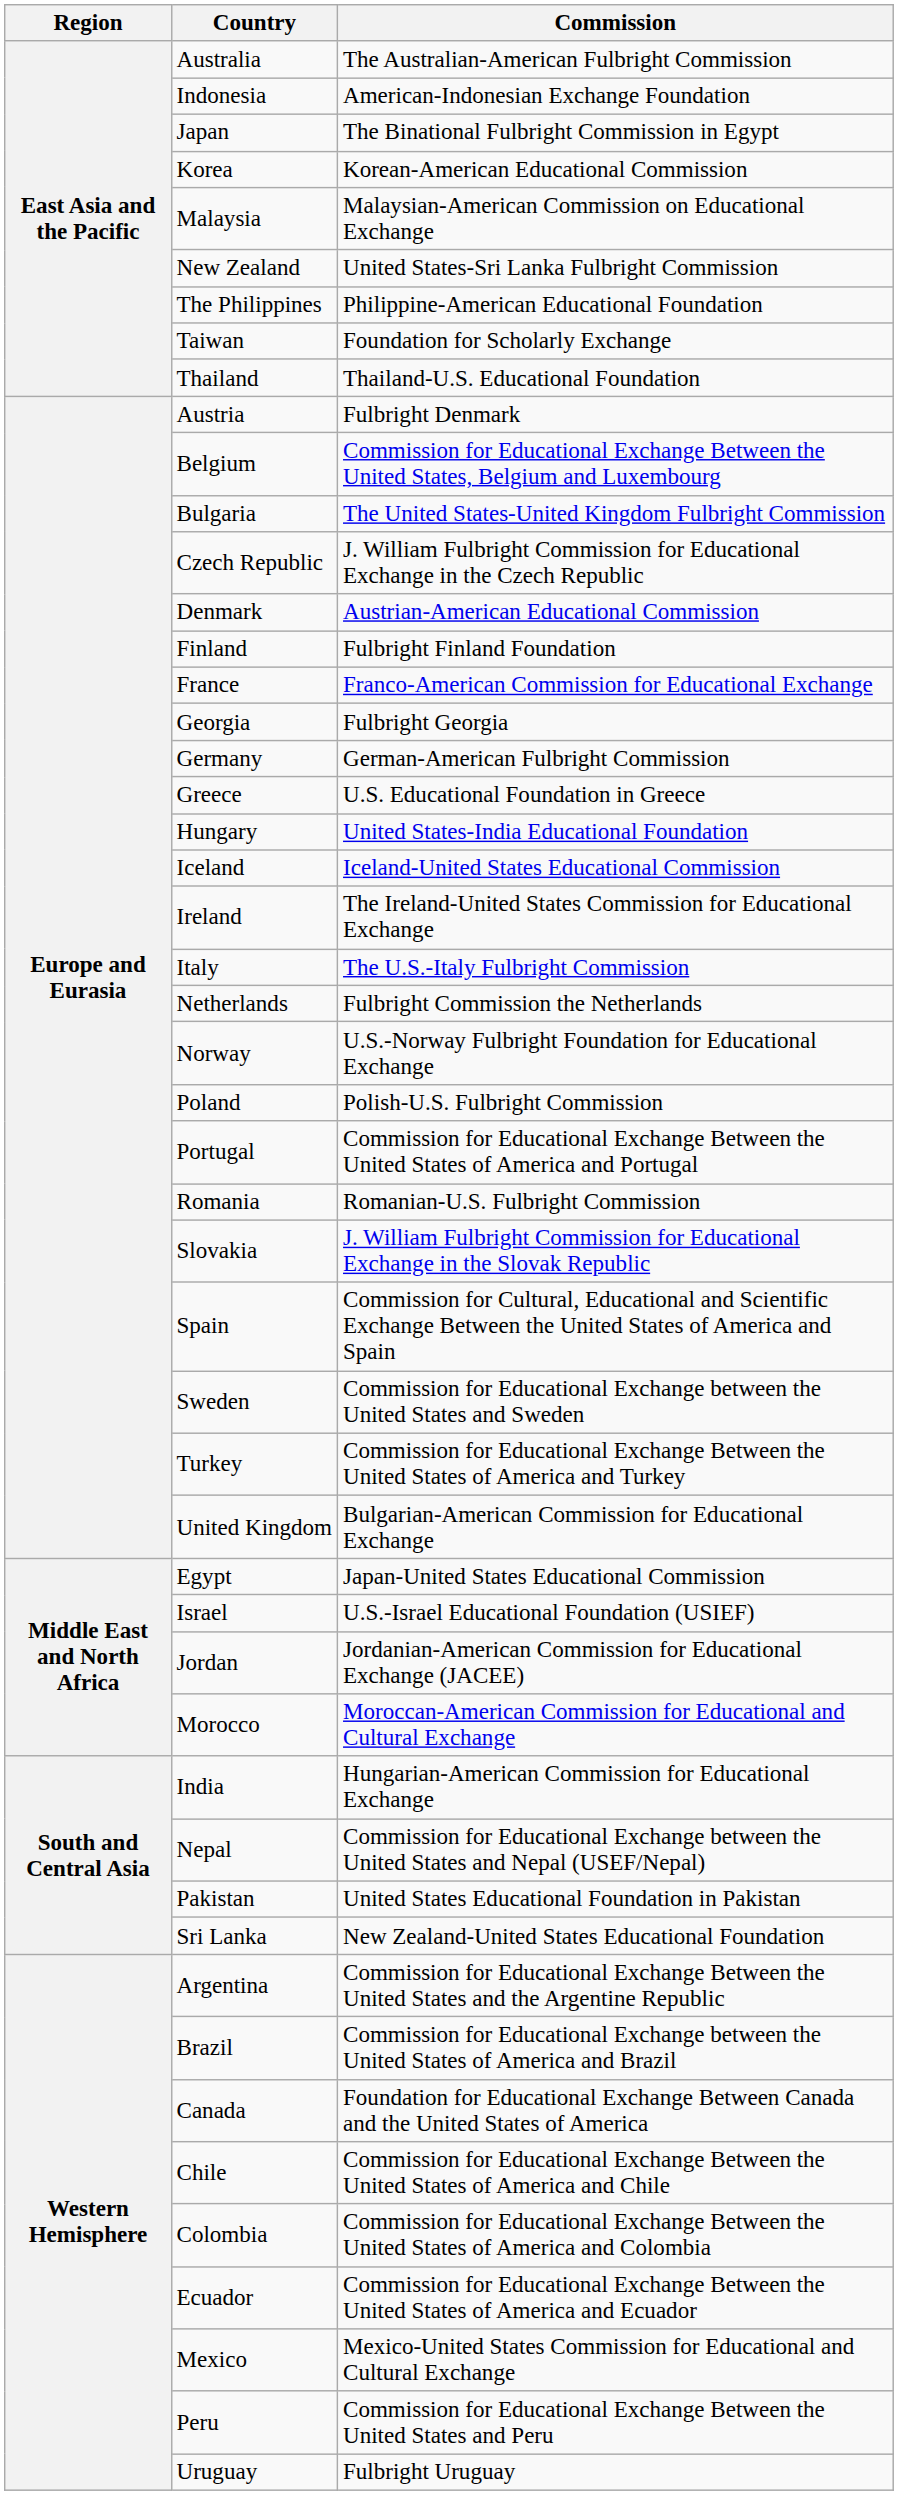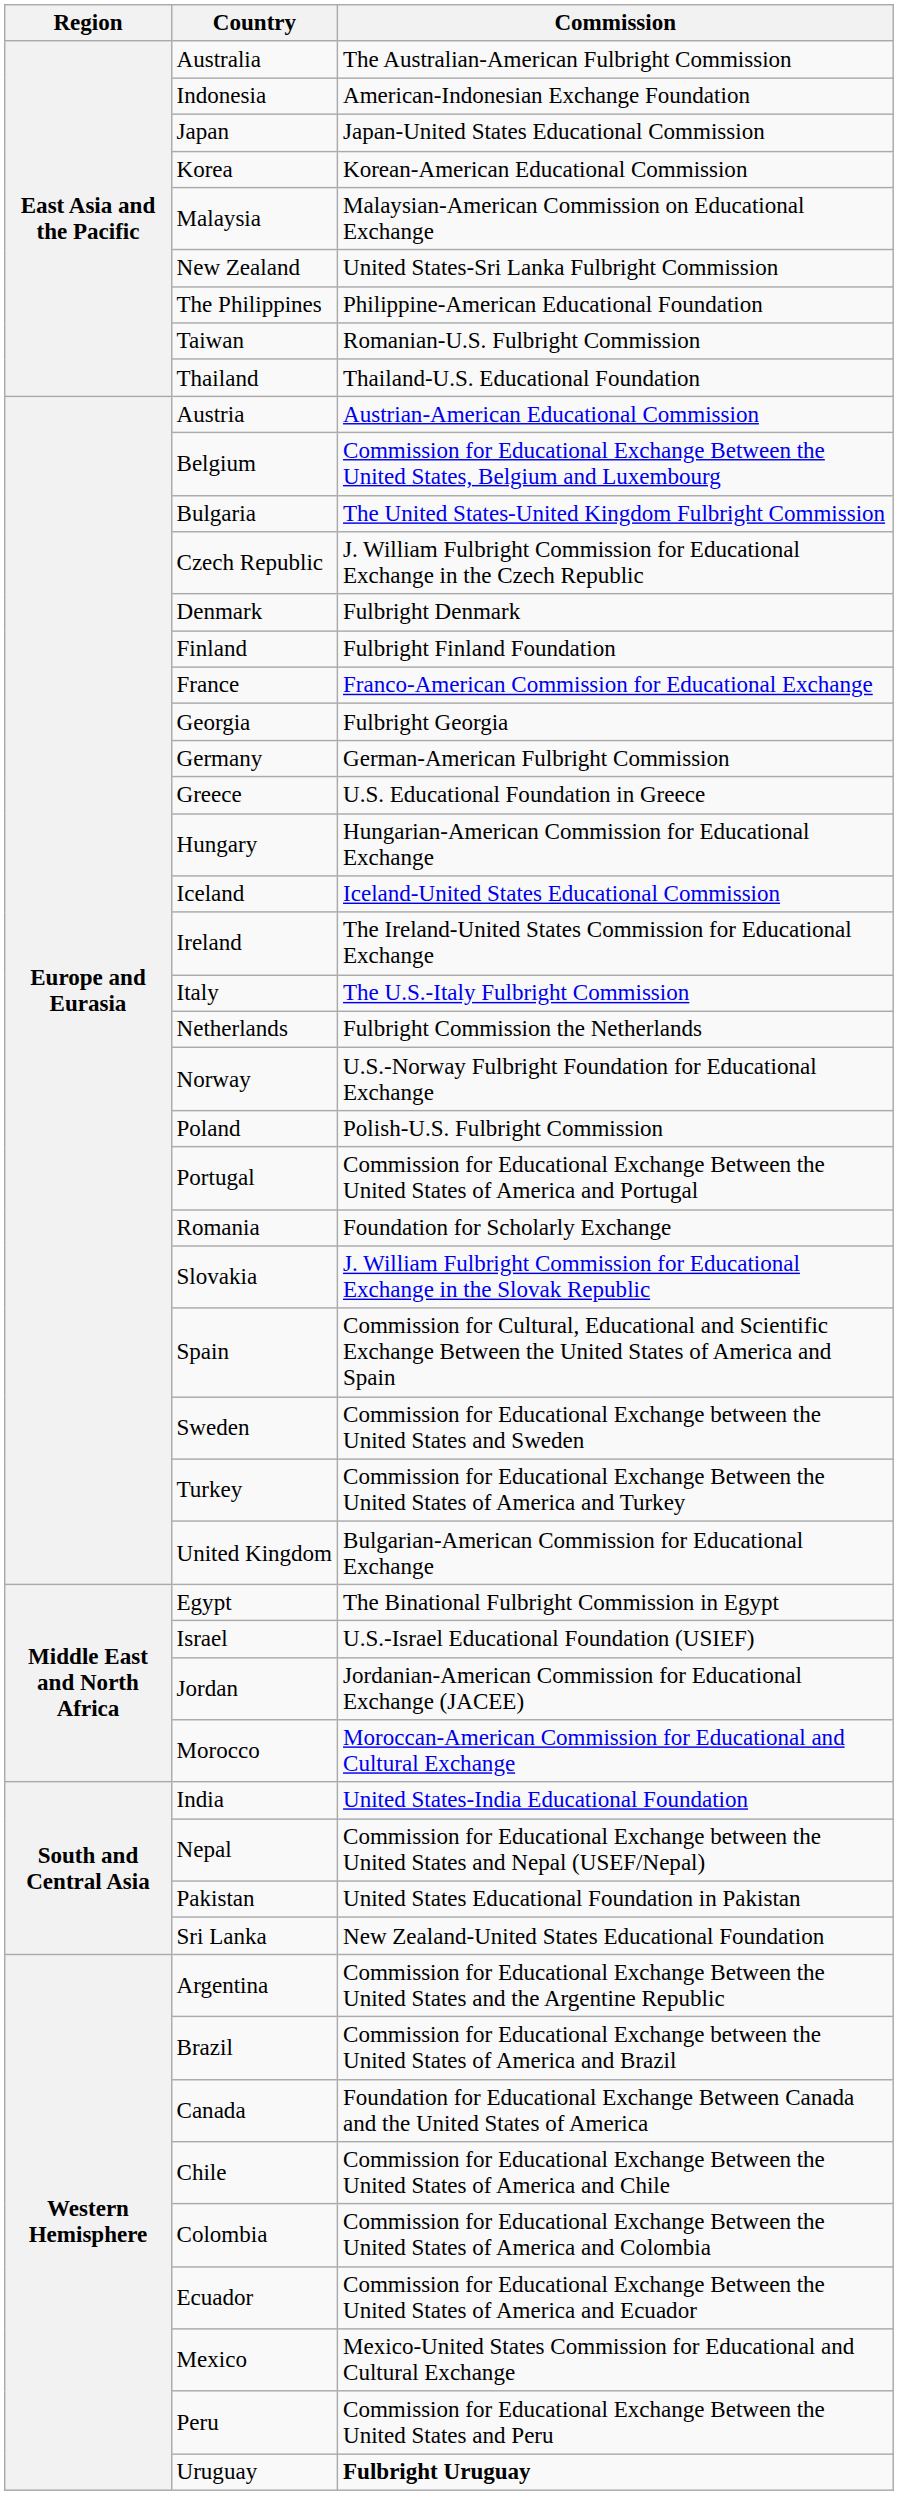 <table class="wikitable sortable plainrowheaders" style="width:99%;">
 <tr>
 <th scope="col" style="width:15%;">Region</th>
 <th scope="col" style="width:15%;">Country</th>
 <th scope="col" style="width:50%;">Commission</th>
 </tr>
 <tr>
 <th scope="row" rowspan="9">East Asia and the Pacific</th>
 <td>Australia</td>
 <td>The Australian-American Fulbright Commission</td>
 </tr>
 <tr>
 <td>Indonesia</td>
 <td>American-Indonesian Exchange Foundation</td>
 </tr>
 <tr>
 <td>Japan</td>
-<td>The Binational Fulbright Commission in Egypt</td>
+<td>Japan-United States Educational Commission</td>
 </tr>
 <tr>
 <td>Korea</td>
 <td>Korean-American Educational Commission</td>
 </tr>
 <tr>
 <td>Malaysia</td>
 <td>Malaysian-American Commission on Educational Exchange</td>
 </tr>
 <tr>
 <td>New Zealand</td>
 <td>United States-Sri Lanka Fulbright Commission</td>
 </tr>
 <tr>
 <td>The Philippines</td>
 <td>Philippine-American Educational Foundation</td>
 </tr>
 <tr>
 <td>Taiwan</td>
-<td>Foundation for Scholarly Exchange</td>
+<td>Romanian-U.S. Fulbright Commission</td>
 </tr>
 <tr>
 <td>Thailand</td>
 <td>Thailand-U.S. Educational Foundation</td>
 </tr>
 <tr>
 <th rowspan="24" scope="row">Europe and Eurasia</th>
 <td>Austria</td>
-<td>Fulbright Denmark</td>
+<td><a href='#'>Austrian-American Educational Commission</a></td>
 </tr>
 <tr>
 <td>Belgium</td>
 <td><a href='#'>Commission for Educational Exchange Between the United States, Belgium and Luxembourg</a></td>
 </tr>
 <tr>
 <td>Bulgaria</td>
 <td><a href='#'>The United States-United Kingdom Fulbright Commission</a></td>
 </tr>
 <tr>
 <td>Czech Republic</td>
 <td>J. William Fulbright Commission for Educational Exchange in the Czech Republic</td>
 </tr>
 <tr>
 <td>Denmark</td>
-<td><a href='#'>Austrian-American Educational Commission</a></td>
+<td>Fulbright Denmark</td>
 </tr>
 <tr>
 <td>Finland</td>
 <td>Fulbright Finland Foundation</td>
 </tr>
 <tr>
 <td>France</td>
 <td><a href='#'>Franco-American Commission for Educational Exchange</a></td>
 </tr>
 <tr>
 <td>Georgia</td>
 <td>Fulbright Georgia</td>
 </tr>
 <tr>
 <td>Germany</td>
 <td>German-American Fulbright Commission</td>
 </tr>
 <tr>
 <td>Greece</td>
 <td>U.S. Educational Foundation in Greece</td>
 </tr>
 <tr>
 <td>Hungary</td>
-<td><a href='#'>United States-India Educational Foundation</a></td>
+<td>Hungarian-American Commission for Educational Exchange</td>
 </tr>
 <tr>
 <td>Iceland</td>
 <td><a href='#'>Iceland-United States Educational Commission</a></td>
 </tr>
 <tr>
 <td>Ireland</td>
 <td>The Ireland-United States Commission for Educational Exchange</td>
 </tr>
 <tr>
 <td>Italy</td>
 <td><a href='#'>The U.S.-Italy Fulbright Commission</a></td>
 </tr>
 <tr>
 <td>Netherlands</td>
 <td>Fulbright Commission the Netherlands</td>
 </tr>
 <tr>
 <td>Norway</td>
 <td>U.S.-Norway Fulbright Foundation for Educational Exchange</td>
 </tr>
 <tr>
 <td>Poland</td>
 <td>Polish-U.S. Fulbright Commission</td>
 </tr>
 <tr>
 <td>Portugal</td>
 <td>Commission for Educational Exchange Between the United States of America and Portugal</td>
 </tr>
 <tr>
 <td>Romania</td>
-<td>Romanian-U.S. Fulbright Commission</td>
+<td>Foundation for Scholarly Exchange</td>
 </tr>
 <tr>
 <td>Slovakia</td>
 <td><a href='#'>J. William Fulbright Commission for Educational Exchange in the Slovak Republic</a></td>
 </tr>
 <tr>
 <td>Spain</td>
 <td>Commission for Cultural, Educational and Scientific Exchange Between the United States of America and Spain</td>
 </tr>
 <tr>
 <td>Sweden</td>
 <td>Commission for Educational Exchange between the United States and Sweden</td>
 </tr>
 <tr>
 <td>Turkey</td>
 <td>Commission for Educational Exchange Between the United States of America and Turkey</td>
 </tr>
 <tr>
 <td>United Kingdom</td>
 <td>Bulgarian-American Commission for Educational Exchange</td>
 </tr>
 <tr>
 <th scope="row" rowspan="4">Middle East and North Africa</th>
 <td>Egypt</td>
-<td>Japan-United States Educational Commission</td>
+<td>The Binational Fulbright Commission in Egypt</td>
 </tr>
 <tr>
 <td>Israel</td>
 <td>U.S.-Israel Educational Foundation (USIEF)</td>
 </tr>
 <tr>
 <td>Jordan</td>
 <td>Jordanian-American Commission for Educational Exchange (JACEE)</td>
 </tr>
 <tr>
 <td>Morocco</td>
 <td><a href='#'>Moroccan-American Commission for Educational and Cultural Exchange</a></td>
 </tr>
 <tr>
 <th scope="row" rowspan="4">South and Central Asia</th>
 <td>India</td>
-<td>Hungarian-American Commission for Educational Exchange</td>
+<td><a href='#'>United States-India Educational Foundation</a></td>
 </tr>
 <tr>
 <td>Nepal</td>
 <td>Commission for Educational Exchange between the United States and Nepal (USEF/Nepal)</td>
 </tr>
 <tr>
 <td>Pakistan</td>
 <td>United States Educational Foundation in Pakistan</td>
 </tr>
 <tr>
 <td>Sri Lanka</td>
 <td>New Zealand-United States Educational Foundation</td>
 </tr>
 <tr>
 <th scope="row" rowspan="9">Western Hemisphere</th>
 <td>Argentina</td>
 <td>Commission for Educational Exchange Between the United States and the Argentine Republic</td>
 </tr>
 <tr>
 <td>Brazil</td>
 <td>Commission for Educational Exchange between the United States of America and Brazil</td>
 </tr>
 <tr>
 <td>Canada</td>
 <td>Foundation for Educational Exchange Between Canada and the United States of America</td>
 </tr>
 <tr>
 <td>Chile</td>
 <td>Commission for Educational Exchange Between the United States of America and Chile</td>
 </tr>
 <tr>
 <td>Colombia</td>
 <td>Commission for Educational Exchange Between the United States of America and Colombia</td>
 </tr>
 <tr>
 <td>Ecuador</td>
 <td>Commission for Educational Exchange Between the United States of America and Ecuador</td>
 </tr>
 <tr>
 <td>Mexico</td>
 <td>Mexico-United States Commission for Educational and Cultural Exchange</td>
 </tr>
 <tr>
 <td>Peru</td>
 <td>Commission for Educational Exchange Between the United States and Peru</td>
 </tr>
 <tr>
 <td>Uruguay</td>
-<td>Fulbright Uruguay</td>
+<td><strong>Fulbright Uruguay</strong></td>
 </tr>
 </table>
